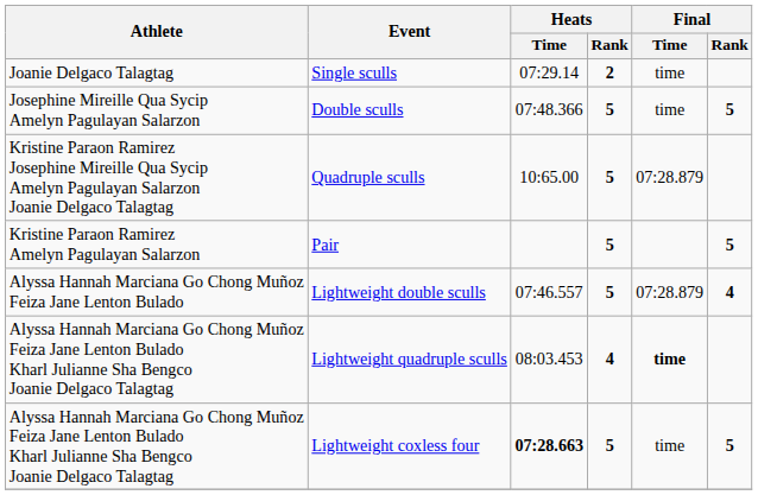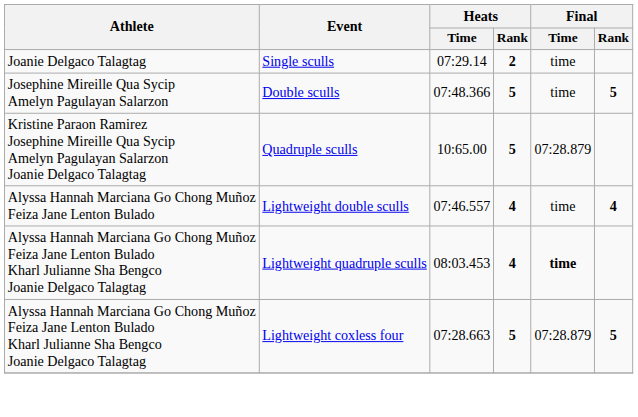 <table class=wikitable style="font-size:90%; text-align:center">
 <tr>
 <th rowspan=2>Athlete</th>
 <th rowspan=2>Event</th>
 <th colspan=2>Heats</th>
 <th colspan=2>Final</th>
 </tr>
 <tr style=font-size:95%>
 <th>Time</th>
 <th>Rank</th>
 <th>Time</th>
 <th>Rank</th>
 </tr>
 <tr>
 <td align=left>Joanie Delgaco Talagtag</td>
 <td align=left><a href='#'>Single sculls</a></td>
 <td>07:29.14</td>
 <td><strong>2</strong></td>
 <td>time</td>
 <td></td>
 </tr>
 <tr>
 <td align=left>Josephine Mireille Qua Sycip<br>Amelyn Pagulayan Salarzon</td>
 <td align=left><a href='#'>Double sculls</a></td>
 <td>07:48.366</td>
 <td><strong>5</strong></td>
 <td>time</td>
 <td><strong>5</strong></td>
 </tr>
 <tr>
 <td align=left>Kristine Paraon Ramirez<br>Josephine Mireille Qua Sycip<br>Amelyn Pagulayan Salarzon<br>Joanie Delgaco Talagtag</td>
 <td align=left><a href='#'>Quadruple sculls</a></td>
 <td>10:65.00</td>
 <td><strong>5</strong></td>
 <td>07:28.879</td>
 <td></td>
 </tr>
 <tr>
-<td align=left>Kristine Paraon Ramirez<br>Amelyn Pagulayan Salarzon</td>
-<td align=left><a href='#'>Pair</a></td>
-<td></td>
-<td><strong>5</strong></td>
-<td></td>
-<td><strong>5</strong></td>
-</tr>
-<tr>
 <td align=left>Alyssa Hannah Marciana Go Chong Muñoz<br>Feiza Jane Lenton Bulado</td>
 <td align=left><a href='#'>Lightweight double sculls</a></td>
 <td>07:46.557</td>
-<td><strong>5</strong></td>
-<td>07:28.879</td>
+<td><strong>4</strong></td>
+<td>time</td>
 <td><strong>4</strong></td>
 </tr>
 <tr>
 <td align=left>Alyssa Hannah Marciana Go Chong Muñoz<br>Feiza Jane Lenton Bulado<br>Kharl Julianne Sha Bengco<br>Joanie Delgaco Talagtag</td>
 <td align=left><a href='#'>Lightweight quadruple sculls</a></td>
 <td>08:03.453</td>
 <td><strong>4</strong></td>
 <td><strong>time</strong></td>
 <td></td>
 </tr>
 <tr>
 <td align=left>Alyssa Hannah Marciana Go Chong Muñoz<br>Feiza Jane Lenton Bulado<br>Kharl Julianne Sha Bengco<br>Joanie Delgaco Talagtag</td>
 <td align=left><a href='#'>Lightweight coxless four</a></td>
-<td><strong>07:28.663</strong></td>
+<td>07:28.663</td>
 <td><strong>5</strong></td>
-<td>time</td>
+<td>07:28.879</td>
 <td><strong>5</strong></td>
 </tr>
 <tr>
 </tr>
 </table>
